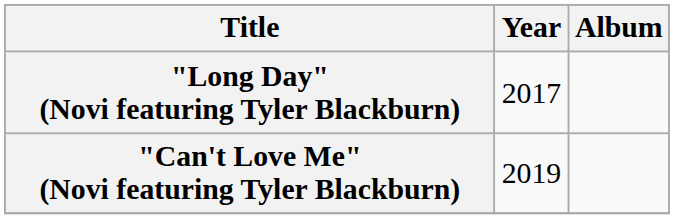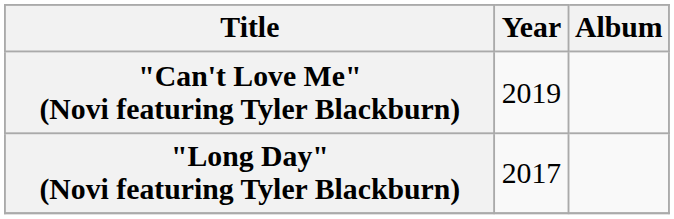 <table class="wikitable plainrowheaders" style="text-align:center">
 <tr>
 <th scope="col" style="width:16em;">Title</th>
 <th scope="col">Year</th>
 <th scope="col">Album</th>
 </tr>
 <tr>
+<th scope="row">"Can't Love Me"<br><span>(Novi featuring Tyler Blackburn)</span></th>
+<td>2019</td>
+<td></td>
+</tr>
+<tr>
 <th scope="row">"Long Day"<br><span>(Novi featuring Tyler Blackburn)</span></th>
 <td>2017</td>
 <td></td>
 </tr>
 <tr>
-<th scope="row">"Can't Love Me"<br><span>(Novi featuring Tyler Blackburn)</span></th>
-<td>2019</td>
-<td></td>
-</tr>
-<tr>
 </tr>
 </table>
